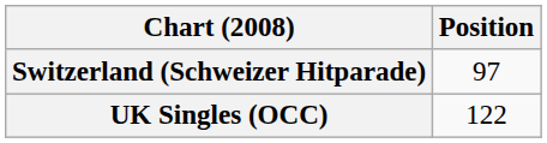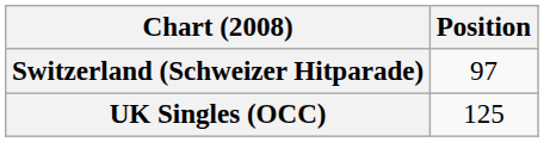 <table class="wikitable sortable plainrowheaders" style="text-align:center">
 <tr>
 <th scope="col">Chart (2008)</th>
 <th scope="col">Position</th>
 </tr>
 <tr>
 <th scope="row">Switzerland (Schweizer Hitparade)</th>
 <td style="text-align:center;">97</td>
 </tr>
 <tr>
 <th scope="row">UK Singles (OCC)</th>
-<td style="text-align:center;">122</td>
+<td style="text-align:center;">125</td>
 </tr>
 </table>
